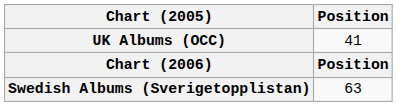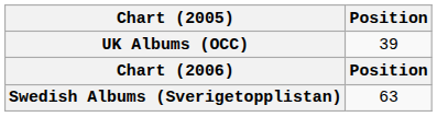 <table class="wikitable plainrowheaders" style="text-align:center;">
 <tr>
 <th scope="col">Chart (2005)</th>
 <th scope="col">Position</th>
 </tr>
 <tr>
 <th scope="row">UK Albums (OCC)</th>
-<td>41</td>
+<td>39</td>
 </tr>
 <tr>
 <th scope="col">Chart (2006)</th>
 <th scope="col">Position</th>
 </tr>
 <tr>
 <th scope="row">Swedish Albums (Sverigetopplistan)</th>
 <td>63</td>
 </tr>
 </table>
